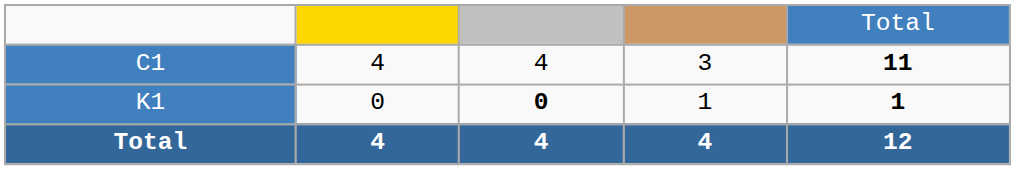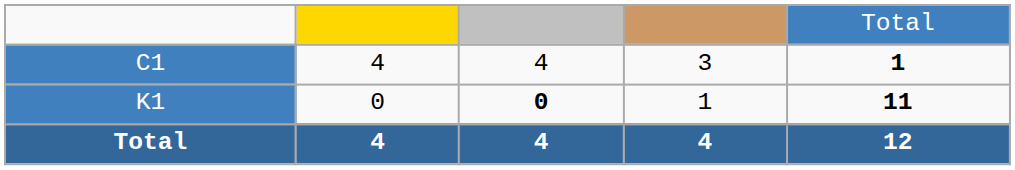 <table class="wikitable"  style="font-size:95%; text-align:center; border:gray solid 1px; width:40%;">
 <tr>
 <td rowspan="2" style="width:3%;"></td>
 </tr>
 <tr>
 <td style="width:2%;" bgcolor=gold></td>
 <td style="width:2%;" bgcolor=silver></td>
 <td style="width:2%;" bgcolor=cc9966></td>
 <td style="width:2%; background-color:#4180be; color:white;">Total</td>
 </tr>
 <tr>
 <td style="background-color:#4180be; color:white;">C1</td>
 <td>4</td>
 <td>4</td>
 <td>3</td>
-<td><strong>11</strong></td>
+<td><strong>1</strong></td>
 </tr>
 <tr>
 <td style="background-color:#4180be; color:white;">K1</td>
 <td>0</td>
 <td><strong>0</strong></td>
 <td>1</td>
-<td><strong>1</strong></td>
+<td><strong>11</strong></td>
 </tr>
 <tr style="background:#369; color:white;">
 <td><strong>Total</strong></td>
 <td><strong>4</strong></td>
 <td><strong>4</strong></td>
 <td><strong>4</strong></td>
 <td><strong>12</strong></td>
 </tr>
 </table>
